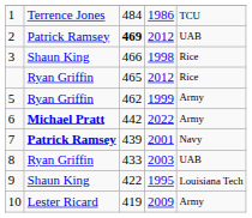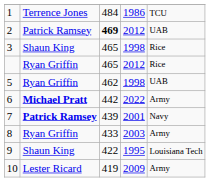 <table class="wikitable">
 <tr>
 </tr>
 <tr>
 <td>1</td>
 <td><a href='#'>Terrence Jones</a></td>
 <td><abbr>484</abbr></td>
 <td><a href='#'>1986</a></td>
 <td style="font-size:80%;">TCU</td>
 </tr>
 <tr>
 <td>2</td>
 <td><a href='#'>Patrick Ramsey</a></td>
 <td><strong><abbr>469</abbr></strong></td>
 <td><a href='#'>2012</a></td>
 <td style="font-size:80%;">UAB</td>
 </tr>
 <tr>
 <td>3</td>
 <td><a href='#'>Shaun King</a></td>
-<td><abbr>466</abbr></td>
+<td><abbr>465</abbr></td>
 <td><a href='#'>1998</a></td>
 <td style="font-size:80%;">Rice</td>
 </tr>
 <tr>
 <td></td>
 <td><a href='#'>Ryan Griffin</a></td>
 <td><abbr>465</abbr></td>
 <td><a href='#'>2012</a></td>
 <td style="font-size:80%;">Rice</td>
 </tr>
 <tr>
 <td>5</td>
 <td><a href='#'>Ryan Griffin</a></td>
 <td><abbr>462</abbr></td>
-<td><a href='#'>1999</a></td>
-<td style="font-size:80%;">Army</td>
+<td><a href='#'>1998</a></td>
+<td style="font-size:80%;">UAB</td>
 </tr>
 <tr>
 <td>6</td>
 <td><strong><a href='#'>Michael Pratt</a></strong></td>
 <td><abbr>442</abbr></td>
 <td><a href='#'>2022</a></td>
 <td style="font-size:80%;">Army</td>
 </tr>
 <tr>
 <td>7</td>
 <td><strong><a href='#'>Patrick Ramsey</a></strong></td>
 <td><abbr>439</abbr></td>
 <td><a href='#'>2001</a></td>
 <td style="font-size:80%;">Navy</td>
 </tr>
 <tr>
 <td>8</td>
 <td><a href='#'>Ryan Griffin</a></td>
 <td><abbr>433</abbr></td>
 <td><a href='#'>2003</a></td>
-<td style="font-size:80%;">UAB</td>
+<td style="font-size:80%;">Army</td>
 </tr>
 <tr>
 <td>9</td>
 <td><a href='#'>Shaun King</a></td>
 <td><abbr>422</abbr></td>
 <td><a href='#'>1995</a></td>
 <td style="font-size:80%;">Louisiana Tech</td>
 </tr>
 <tr>
 <td>10</td>
 <td><a href='#'>Lester Ricard</a></td>
 <td><abbr>419</abbr></td>
 <td><a href='#'>2009</a></td>
 <td style="font-size:80%;">Army</td>
 </tr>
 </table>
